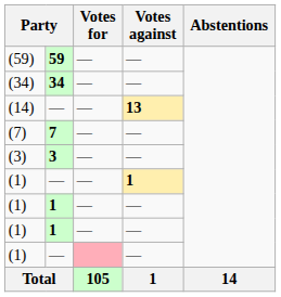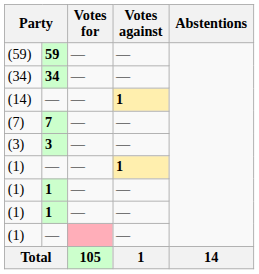 <table class="wikitable" style="width:45%">
 <tr>
 <th colspan="2" style="width:20%;">Party</th>
 <th style="width:10%;">Votes for</th>
 <th style="width:10%;">Votes against</th>
 <th style="width:10%;">Abstentions</th>
 </tr>
 <tr>
 <td> (59)</td>
 <td style="background-color:#CCFFCC;"><strong>59</strong></td>
 <td>—</td>
 <td>—</td>
 </tr>
 <tr>
 <td> (34)</td>
 <td style="background-color:#CCFFCC;"><strong>34</strong></td>
 <td>—</td>
 <td>—</td>
 </tr>
 <tr>
 <td> (14)</td>
 <td>—</td>
 <td>—</td>
-<td style="background-color:#FFEFAE;"><strong>13</strong></td>
+<td style="background-color:#FFEFAE;"><strong>1</strong></td>
 </tr>
 <tr>
 <td> (7)</td>
 <td style="background-color:#CCFFCC;"><strong>7</strong></td>
 <td>—</td>
 <td>—</td>
 </tr>
 <tr>
 <td> (3)</td>
 <td style="background-color:#CCFFCC;"><strong>3</strong></td>
 <td>—</td>
 <td>—</td>
 </tr>
 <tr>
 <td> (1)</td>
 <td>—</td>
 <td>—</td>
 <td style="background-color:#FFEFAE;"><strong>1</strong></td>
 </tr>
 <tr>
 <td> (1)</td>
 <td style="background-color:#CCFFCC;"><strong>1</strong></td>
 <td>—</td>
 <td>—</td>
 </tr>
 <tr>
 <td> (1)</td>
 <td style="background-color:#CCFFCC;"><strong>1</strong></td>
 <td>—</td>
 <td>—</td>
 </tr>
 <tr>
 <td> (1)</td>
 <td>—</td>
 <td style="background-color:#FFAEB9;"></td>
 <td>—</td>
 </tr>
 <tr>
 <th colspan="2">Total</th>
 <th style="background-color:#CCFFCC;">105</th>
 <th>1</th>
 <th>14</th>
 </tr>
 </table>
